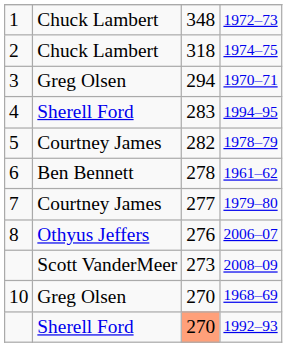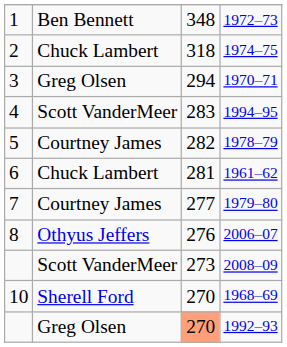 <table class="wikitable">
 <tr>
 </tr>
 <tr>
 <td>1</td>
-<td>Chuck Lambert</td>
+<td>Ben Bennett</td>
 <td>348</td>
 <td style="font-size:80%;"><a href='#'>1972–73</a></td>
 </tr>
 <tr>
 <td>2</td>
 <td>Chuck Lambert</td>
 <td>318</td>
 <td style="font-size:80%;"><a href='#'>1974–75</a></td>
 </tr>
 <tr>
 <td>3</td>
 <td>Greg Olsen</td>
 <td>294</td>
 <td style="font-size:80%;"><a href='#'>1970–71</a></td>
 </tr>
 <tr>
 <td>4</td>
-<td><a href='#'>Sherell Ford</a></td>
+<td>Scott VanderMeer</td>
 <td>283</td>
 <td style="font-size:80%;"><a href='#'>1994–95</a></td>
 </tr>
 <tr>
 <td>5</td>
 <td>Courtney James</td>
 <td>282</td>
 <td style="font-size:80%;"><a href='#'>1978–79</a></td>
 </tr>
 <tr>
 <td>6</td>
-<td>Ben Bennett</td>
-<td>278</td>
+<td>Chuck Lambert</td>
+<td>281</td>
 <td style="font-size:80%;"><a href='#'>1961–62</a></td>
 </tr>
 <tr>
 <td>7</td>
 <td>Courtney James</td>
 <td>277</td>
 <td style="font-size:80%;"><a href='#'>1979–80</a></td>
 </tr>
 <tr>
 <td>8</td>
 <td><a href='#'>Othyus Jeffers</a></td>
 <td>276</td>
 <td style="font-size:80%;"><a href='#'>2006–07</a></td>
 </tr>
 <tr>
 <td></td>
 <td>Scott VanderMeer</td>
 <td>273</td>
 <td style="font-size:80%;"><a href='#'>2008–09</a></td>
 </tr>
 <tr>
 <td>10</td>
-<td>Greg Olsen</td>
+<td><a href='#'>Sherell Ford</a></td>
 <td>270</td>
 <td style="font-size:80%;"><a href='#'>1968–69</a></td>
 </tr>
 <tr>
 <td></td>
-<td><a href='#'>Sherell Ford</a></td>
+<td>Greg Olsen</td>
 <td style="background: lightsalmon;">270</td>
 <td style="font-size:80%;"><a href='#'>1992–93</a></td>
 </tr>
 </table>
